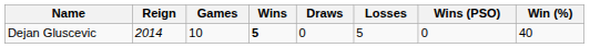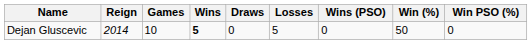 <table class="wikitable" style="width:60%;">
 <tr>
 <th>Name</th>
 <th>Reign</th>
 <th>Games</th>
 <th>Wins</th>
 <th>Draws</th>
 <th>Losses</th>
 <th>Wins (PSO)</th>
 <th>Win (%)</th>
+<th>Win PSO (%)</th>
 </tr>
 <tr>
 <td>Dejan Gluscevic</td>
 <td><em>2014</em></td>
 <td>10</td>
 <td><strong>5</strong></td>
 <td>0</td>
 <td>5</td>
 <td>0</td>
-<td>40</td>
+<td>50</td>
+<td>0</td>
 </tr>
 </table>
